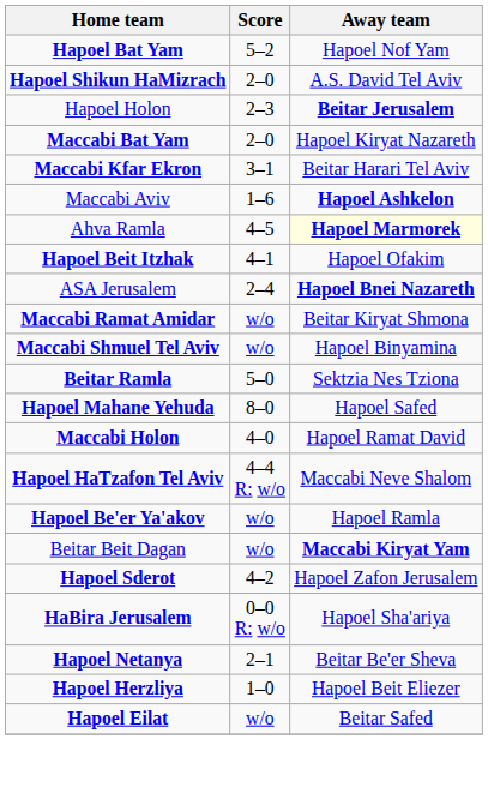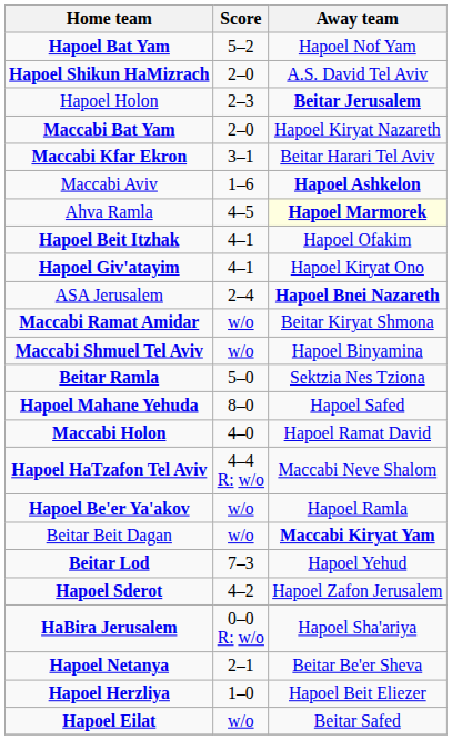 <table class="wikitable" style="text-align:center">
 <tr>
 <th>Home team</th>
 <th>Score</th>
 <th>Away team</th>
 </tr>
 <tr>
 <td><strong><a href='#'>Hapoel Bat Yam</a></strong></td>
 <td>5–2</td>
 <td><a href='#'>Hapoel Nof Yam</a></td>
 </tr>
 <tr>
 <td><strong><a href='#'>Hapoel Shikun HaMizrach</a></strong></td>
 <td>2–0</td>
 <td><a href='#'>A.S. David Tel Aviv</a></td>
 </tr>
 <tr>
 <td><a href='#'>Hapoel Holon</a></td>
 <td>2–3</td>
 <td><strong><a href='#'>Beitar Jerusalem</a></strong></td>
 </tr>
 <tr>
 <td><strong><a href='#'>Maccabi Bat Yam</a></strong></td>
 <td>2–0</td>
 <td><a href='#'>Hapoel Kiryat Nazareth</a></td>
 </tr>
 <tr>
 <td><strong><a href='#'>Maccabi Kfar Ekron</a></strong></td>
 <td>3–1</td>
 <td><a href='#'>Beitar Harari Tel Aviv</a></td>
 </tr>
 <tr>
 <td><a href='#'>Maccabi Aviv</a></td>
 <td>1–6</td>
 <td><strong><a href='#'>Hapoel Ashkelon</a></strong></td>
 </tr>
 <tr>
 <td><a href='#'>Ahva Ramla</a></td>
 <td>4–5 </td>
 <td style="background: lightyellow;"><strong><a href='#'>Hapoel Marmorek</a></strong></td>
 </tr>
 <tr>
 <td><strong><a href='#'>Hapoel Beit Itzhak</a></strong></td>
 <td>4–1</td>
 <td><a href='#'>Hapoel Ofakim</a></td>
 </tr>
 <tr>
+<td><strong><a href='#'>Hapoel Giv'atayim</a></strong></td>
+<td>4–1 </td>
+<td><a href='#'>Hapoel Kiryat Ono</a></td>
+</tr>
+<tr>
 <td><a href='#'>ASA Jerusalem</a></td>
 <td>2–4</td>
 <td><strong><a href='#'>Hapoel Bnei Nazareth</a></strong></td>
 </tr>
 <tr>
 <td><strong><a href='#'>Maccabi Ramat Amidar</a></strong></td>
 <td><a href='#'>w/o</a></td>
 <td><a href='#'>Beitar Kiryat Shmona</a></td>
 </tr>
 <tr>
 <td><strong><a href='#'>Maccabi Shmuel Tel Aviv</a></strong></td>
 <td><a href='#'>w/o</a></td>
 <td><a href='#'>Hapoel Binyamina</a></td>
 </tr>
 <tr>
 <td><strong><a href='#'>Beitar Ramla</a></strong></td>
 <td>5–0</td>
 <td><a href='#'>Sektzia Nes Tziona</a></td>
 </tr>
 <tr>
 <td><strong><a href='#'>Hapoel Mahane Yehuda</a></strong></td>
 <td>8–0</td>
 <td><a href='#'>Hapoel Safed</a></td>
 </tr>
 <tr>
 <td><strong><a href='#'>Maccabi Holon</a></strong></td>
 <td>4–0</td>
 <td><a href='#'>Hapoel Ramat David</a></td>
 </tr>
 <tr>
 <td><strong><a href='#'>Hapoel HaTzafon Tel Aviv</a></strong></td>
 <td>4–4  <br> <a href='#'>R:</a> <a href='#'>w/o</a></td>
 <td><a href='#'>Maccabi Neve Shalom</a></td>
 </tr>
 <tr>
 <td><strong><a href='#'>Hapoel Be'er Ya'akov</a></strong></td>
 <td><a href='#'>w/o</a></td>
 <td><a href='#'>Hapoel Ramla</a></td>
 </tr>
 <tr>
 <td><a href='#'>Beitar Beit Dagan</a></td>
 <td><a href='#'>w/o</a></td>
 <td><strong><a href='#'>Maccabi Kiryat Yam</a></strong></td>
 </tr>
 <tr>
+<td><strong><a href='#'>Beitar Lod</a></strong></td>
+<td>7–3 </td>
+<td><a href='#'>Hapoel Yehud</a></td>
+</tr>
+<tr>
 <td><strong><a href='#'>Hapoel Sderot</a></strong></td>
 <td>4–2</td>
 <td><a href='#'>Hapoel Zafon Jerusalem</a></td>
 </tr>
 <tr>
 <td><strong><a href='#'>HaBira Jerusalem</a></strong></td>
 <td>0–0  <br> <a href='#'>R:</a> <a href='#'>w/o</a></td>
 <td><a href='#'>Hapoel Sha'ariya</a></td>
 </tr>
 <tr>
 <td><strong><a href='#'>Hapoel Netanya</a></strong></td>
 <td>2–1</td>
 <td><a href='#'>Beitar Be'er Sheva</a></td>
 </tr>
 <tr>
 <td><strong><a href='#'>Hapoel Herzliya</a></strong></td>
 <td>1–0</td>
 <td><a href='#'>Hapoel Beit Eliezer</a></td>
 </tr>
 <tr>
 <td><strong><a href='#'>Hapoel Eilat</a></strong></td>
 <td><a href='#'>w/o</a></td>
 <td><a href='#'>Beitar Safed</a></td>
 </tr>
 <tr>
 </tr>
 </table>
